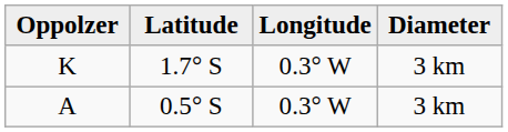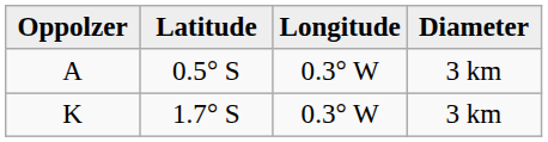 <table class="wikitable">
 <tr>
 <th width="25%" style="background:#eeeeee;">Oppolzer</th>
 <th width="25%" style="background:#eeeeee;">Latitude</th>
 <th width="25%" style="background:#eeeeee;">Longitude</th>
 <th width="25%" style="background:#eeeeee;">Diameter</th>
 </tr>
 <tr>
+<td align="center">A</td>
+<td align="center">0.5° S</td>
+<td align="center">0.3° W</td>
+<td align="center">3 km</td>
+</tr>
+<tr>
 <td align="center">K</td>
 <td align="center">1.7° S</td>
 <td align="center">0.3° W</td>
 <td align="center">3 km</td>
 </tr>
-<tr>
-<td align="center">A</td>
-<td align="center">0.5° S</td>
-<td align="center">0.3° W</td>
-<td align="center">3 km</td>
-</tr>
 </table>
